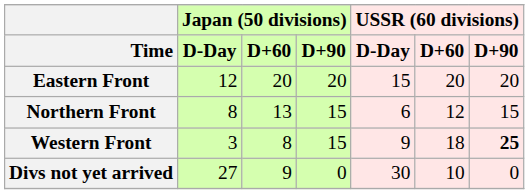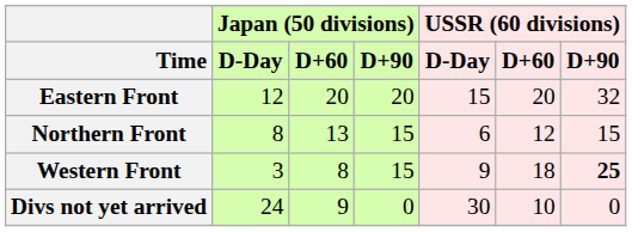 <table class="wikitable" style="text-align: right;">
 <tr>
 </tr>
 <tr>
 <th style="text-align: right;"></th>
 <th colspan="3" style="background: #d5ffaf;">Japan (50 divisions)</th>
 <th colspan="3" style="background: #FFE6E6;">USSR (60 divisions)</th>
 </tr>
 <tr>
 <th style="text-align: right;">Time</th>
 <th colspan="1" style="background: #d5ffaf;">D-Day</th>
 <th colspan="1" style="background: #d5ffaf;">D+60</th>
 <th colspan="1" style="background: #d5ffaf;">D+90</th>
 <th colspan="1" style="background: #FFE6E6;">D-Day</th>
 <th colspan="1" style="background: #FFE6E6;">D+60</th>
 <th colspan="1" style="background: #FFE6E6;">D+90</th>
 </tr>
 <tr>
 <th>Eastern Front</th>
 <td style="background: #d5ffaf;">12</td>
 <td style="background: #d5ffaf;">20</td>
 <td style="background: #d5ffaf;">20</td>
 <td style="background: #FFE6E6;">15</td>
 <td style="background: #FFE6E6;">20</td>
-<td style="background: #FFE6E6;">20</td>
+<td style="background: #FFE6E6;">32</td>
 </tr>
 <tr>
 <th>Northern Front</th>
 <td style="background: #d5ffaf;">8</td>
 <td style="background: #d5ffaf;">13</td>
 <td style="background: #d5ffaf;">15</td>
 <td style="background: #FFE6E6;">6</td>
 <td style="background: #FFE6E6;">12</td>
 <td style="background: #FFE6E6;">15</td>
 </tr>
 <tr>
 <th>Western Front</th>
 <td style="background: #d5ffaf;">3</td>
 <td style="background: #d5ffaf;">8</td>
 <td style="background: #d5ffaf;">15</td>
 <td style="background: #FFE6E6;">9</td>
 <td style="background: #FFE6E6;">18</td>
 <td style="background: #FFE6E6;"><strong>25</strong></td>
 </tr>
 <tr>
 <th>Divs not yet arrived</th>
-<td style="background: #d5ffaf;">27</td>
+<td style="background: #d5ffaf;">24</td>
 <td style="background: #d5ffaf;">9</td>
 <td style="background: #d5ffaf;">0</td>
 <td style="background: #FFE6E6;">30</td>
 <td style="background: #FFE6E6;">10</td>
 <td style="background: #FFE6E6;">0</td>
 </tr>
 <tr>
 </tr>
 </table>
